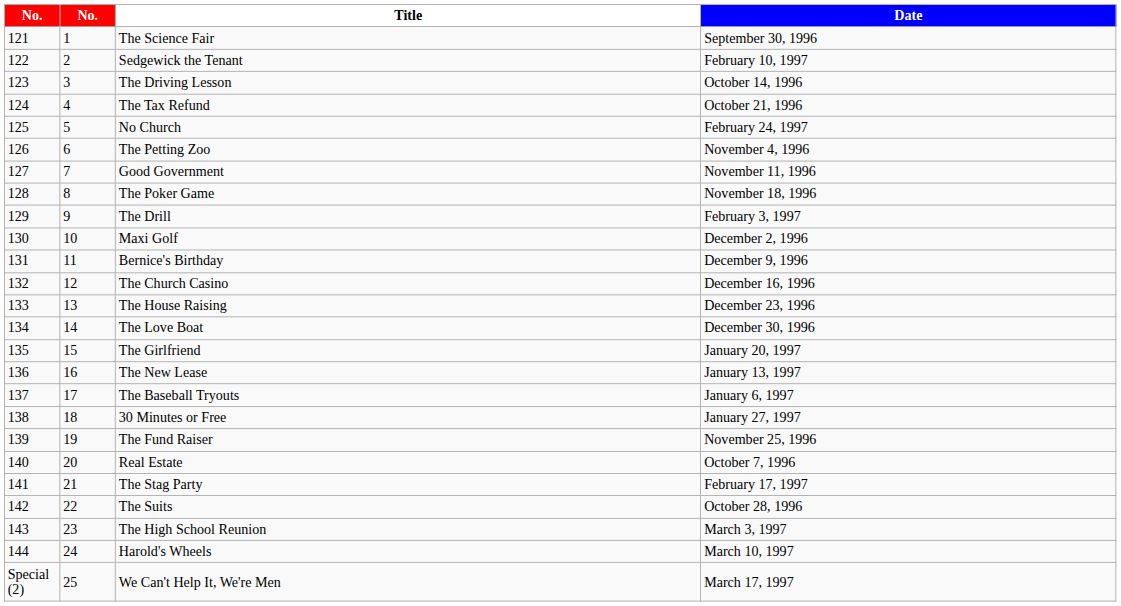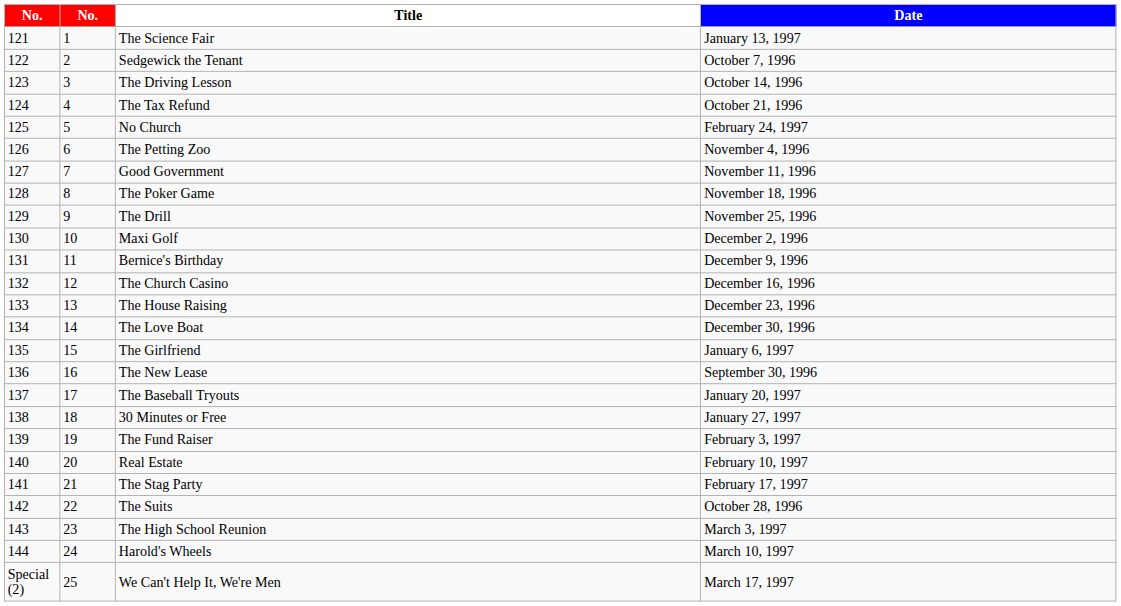 <table class="wikitable plainrowheaders" style="width:100%; margin:auto;">
 <tr>
 <th style="background:red; color:#FFFFFF; width:5%">No.</th>
 <th style="background:red; color:#FFFFFF; width:5%">No.</th>
 <th style="background:white; color:#black">Title</th>
 <th style="background:blue; color:#FFFFFF">Date</th>
 </tr>
 <tr>
 <td>121</td>
 <td>1</td>
 <td>The Science Fair</td>
-<td>September 30, 1996</td>
+<td>January 13, 1997</td>
 </tr>
 <tr>
 <td>122</td>
 <td>2</td>
 <td>Sedgewick the Tenant</td>
-<td>February 10, 1997</td>
+<td>October 7, 1996</td>
 </tr>
 <tr>
 <td>123</td>
 <td>3</td>
 <td>The Driving Lesson</td>
 <td>October 14, 1996</td>
 </tr>
 <tr>
 <td>124</td>
 <td>4</td>
 <td>The Tax Refund</td>
 <td>October 21, 1996</td>
 </tr>
 <tr>
 <td>125</td>
 <td>5</td>
 <td>No Church</td>
 <td>February 24, 1997</td>
 </tr>
 <tr>
 <td>126</td>
 <td>6</td>
 <td>The Petting Zoo</td>
 <td>November 4, 1996</td>
 </tr>
 <tr>
 <td>127</td>
 <td>7</td>
 <td>Good Government</td>
 <td>November 11, 1996</td>
 </tr>
 <tr>
 <td>128</td>
 <td>8</td>
 <td>The Poker Game</td>
 <td>November 18, 1996</td>
 </tr>
 <tr>
 <td>129</td>
 <td>9</td>
 <td>The Drill</td>
-<td>February 3, 1997</td>
+<td>November 25, 1996</td>
 </tr>
 <tr>
 <td>130</td>
 <td>10</td>
 <td>Maxi Golf</td>
 <td>December 2, 1996</td>
 </tr>
 <tr>
 <td>131</td>
 <td>11</td>
 <td>Bernice's Birthday</td>
 <td>December 9, 1996</td>
 </tr>
 <tr>
 <td>132</td>
 <td>12</td>
 <td>The Church Casino</td>
 <td>December 16, 1996</td>
 </tr>
 <tr>
 <td>133</td>
 <td>13</td>
 <td>The House Raising</td>
 <td>December 23, 1996</td>
 </tr>
 <tr>
 <td>134</td>
 <td>14</td>
 <td>The Love Boat</td>
 <td>December 30, 1996</td>
 </tr>
 <tr>
 <td>135</td>
 <td>15</td>
 <td>The Girlfriend</td>
-<td>January 20, 1997</td>
+<td>January 6, 1997</td>
 </tr>
 <tr>
 <td>136</td>
 <td>16</td>
 <td>The New Lease</td>
-<td>January 13, 1997</td>
+<td>September 30, 1996</td>
 </tr>
 <tr>
 <td>137</td>
 <td>17</td>
 <td>The Baseball Tryouts</td>
-<td>January 6, 1997</td>
+<td>January 20, 1997</td>
 </tr>
 <tr>
 <td>138</td>
 <td>18</td>
 <td>30 Minutes or Free</td>
 <td>January 27, 1997</td>
 </tr>
 <tr>
 <td>139</td>
 <td>19</td>
 <td>The Fund Raiser</td>
-<td>November 25, 1996</td>
+<td>February 3, 1997</td>
 </tr>
 <tr>
 <td>140</td>
 <td>20</td>
 <td>Real Estate</td>
-<td>October 7, 1996</td>
+<td>February 10, 1997</td>
 </tr>
 <tr>
 <td>141</td>
 <td>21</td>
 <td>The Stag Party</td>
 <td>February 17, 1997</td>
 </tr>
 <tr>
 <td>142</td>
 <td>22</td>
 <td>The Suits</td>
 <td>October 28, 1996</td>
 </tr>
 <tr>
 <td>143</td>
 <td>23</td>
 <td>The High School Reunion</td>
 <td>March 3, 1997</td>
 </tr>
 <tr>
 <td>144</td>
 <td>24</td>
 <td>Harold's Wheels</td>
 <td>March 10, 1997</td>
 </tr>
 <tr>
 <td>Special (2)</td>
 <td>25</td>
 <td>We Can't Help It, We're Men</td>
 <td>March 17, 1997</td>
 </tr>
 </table>
